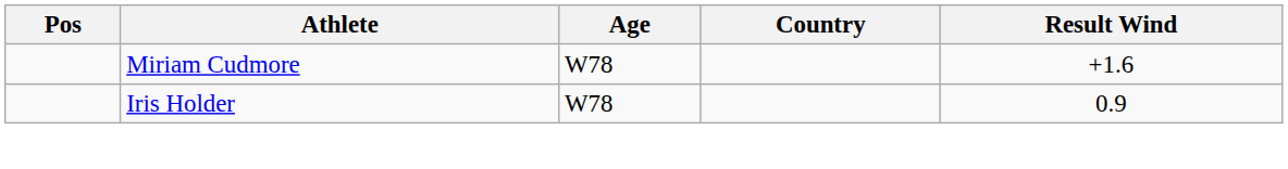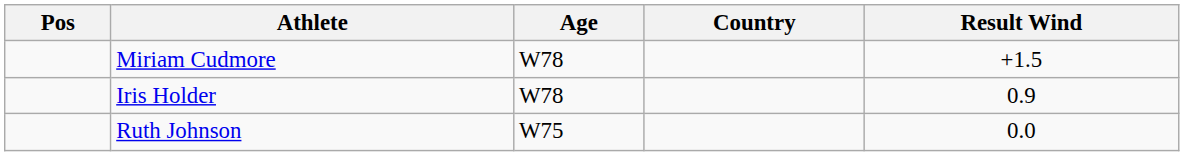 <table class="wikitable"  style="text-align:center; width:65%;">
 <tr>
 <th>Pos</th>
 <th>Athlete</th>
 <th>Age</th>
 <th>Country</th>
 <th>Result Wind</th>
 </tr>
 <tr>
 <td align=center></td>
 <td align=left><a href='#'>Miriam Cudmore</a></td>
 <td align=left>W78</td>
 <td align=left></td>
-<td> +1.6</td>
+<td> +1.5</td>
 </tr>
 <tr>
 <td align=center></td>
 <td align=left><a href='#'>Iris Holder</a></td>
 <td align=left>W78</td>
 <td align=left></td>
 <td> 0.9</td>
 </tr>
+<tr>
+<td align=center></td>
+<td align=left><a href='#'>Ruth Johnson</a></td>
+<td align=left>W75</td>
+<td align=left></td>
+<td> 0.0</td>
+</tr>
 </table>
